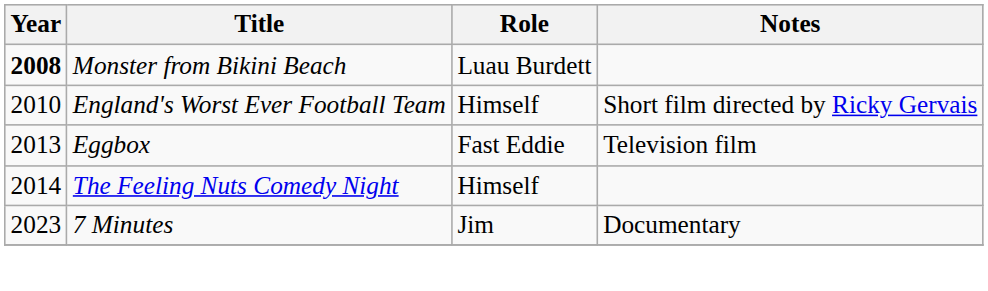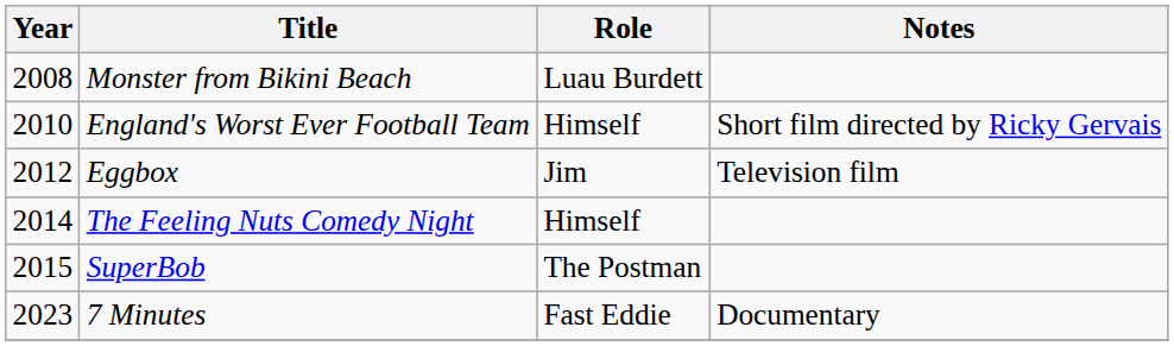 <table - class="wikitable">
 <tr>
 <th>Year</th>
 <th>Title</th>
 <th>Role</th>
 <th>Notes</th>
 </tr>
 <tr>
-<td><strong>2008</strong></td>
+<td>2008</td>
 <td><em>Monster from Bikini Beach</em></td>
 <td>Luau Burdett</td>
 <td></td>
 </tr>
 <tr>
 <td>2010</td>
 <td><em>England's Worst Ever Football Team</em></td>
 <td>Himself</td>
 <td>Short film directed by <a href='#'>Ricky Gervais</a></td>
 </tr>
 <tr>
-<td>2013</td>
+<td>2012</td>
 <td><em>Eggbox</em></td>
-<td>Fast Eddie</td>
+<td>Jim</td>
 <td>Television film</td>
 </tr>
 <tr>
 <td>2014</td>
 <td><em><a href='#'>The Feeling Nuts Comedy Night</a></em></td>
 <td>Himself</td>
 <td></td>
 </tr>
 <tr>
+<td>2015</td>
+<td><em><a href='#'>SuperBob</a></em></td>
+<td>The Postman</td>
+<td></td>
+</tr>
+<tr>
 <td>2023</td>
 <td><em>7 Minutes</em></td>
-<td>Jim</td>
+<td>Fast Eddie</td>
 <td>Documentary</td>
 </tr>
 <tr>
 </tr>
 </table>
